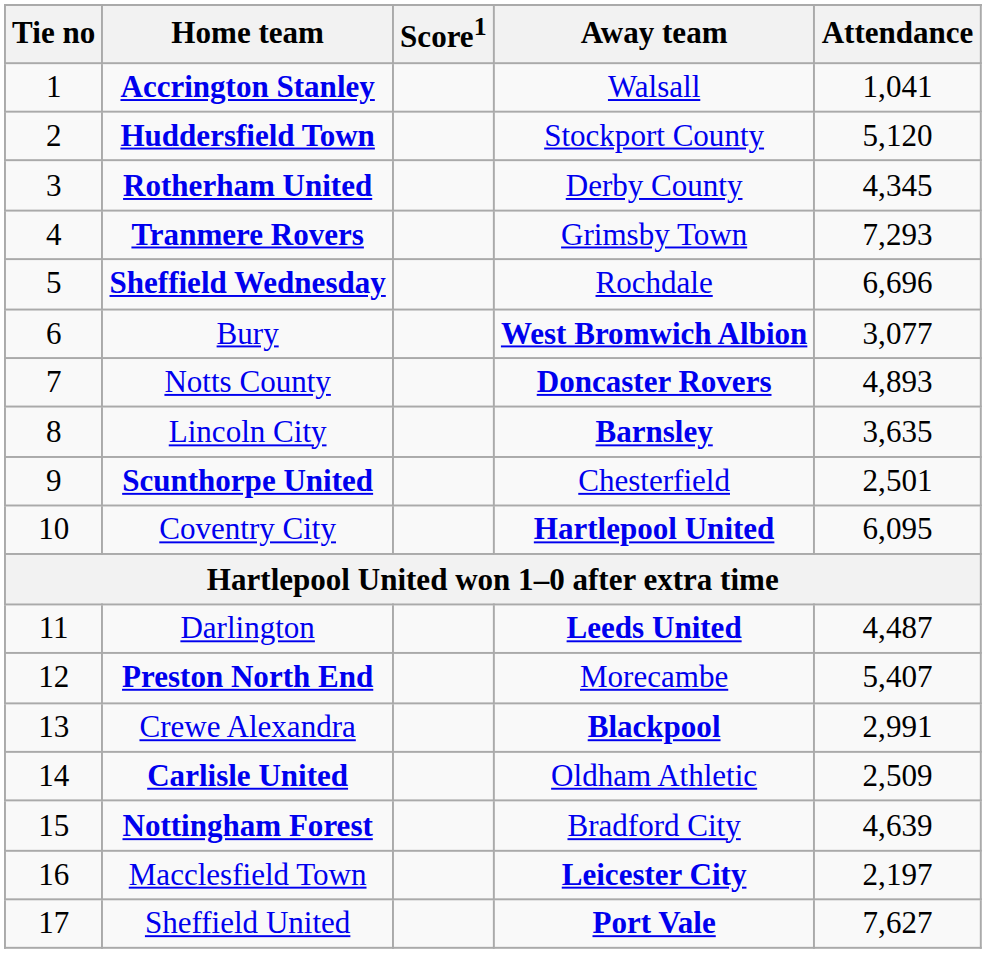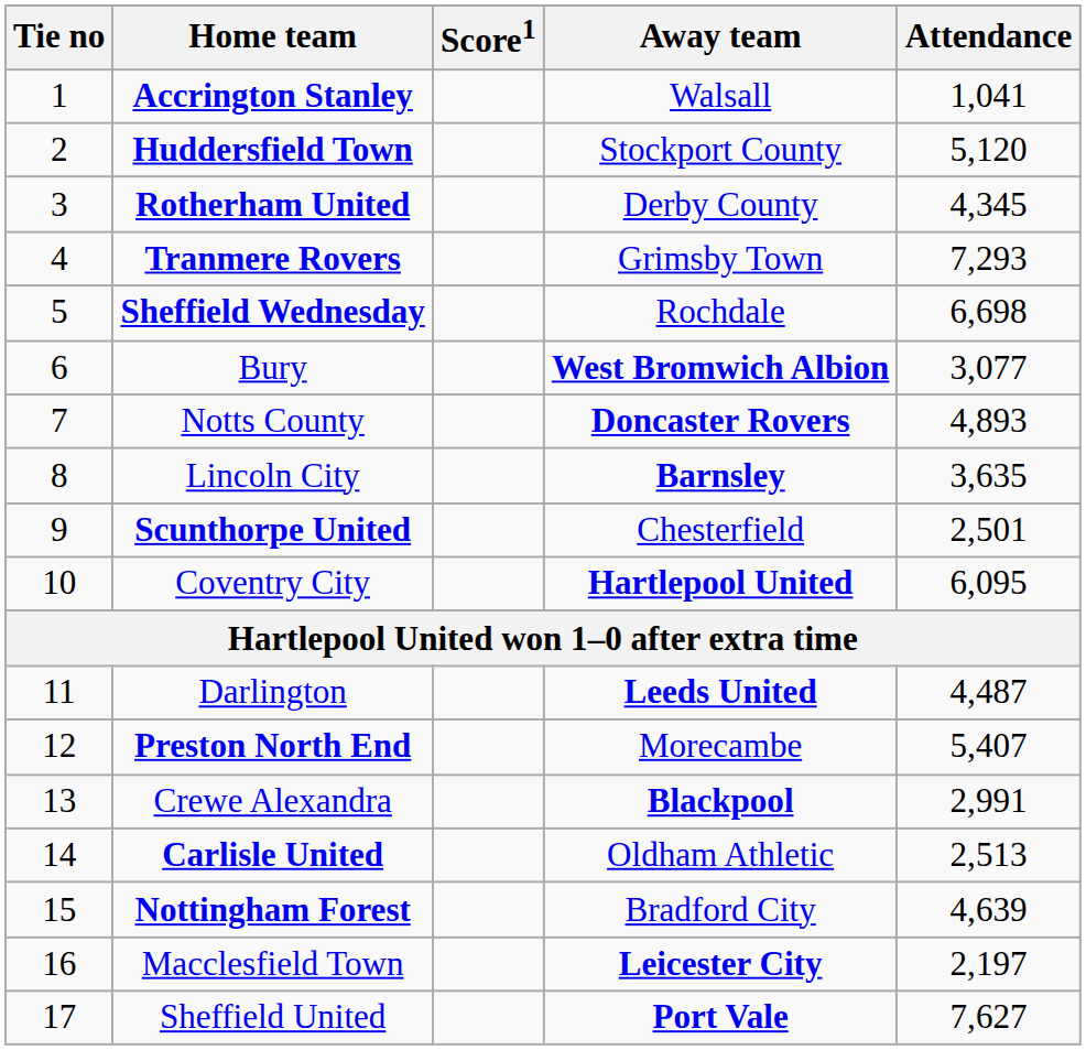 <table class="wikitable" style="text-align: center">
 <tr>
 </tr>
 <tr>
 <th>Tie no</th>
 <th>Home team</th>
 <th>Score<sup>1</sup></th>
 <th>Away team</th>
 <th>Attendance</th>
 </tr>
 <tr>
 <td>1</td>
 <td><strong><a href='#'>Accrington Stanley</a></strong></td>
 <td></td>
 <td><a href='#'>Walsall</a></td>
 <td>1,041</td>
 </tr>
 <tr>
 <td>2</td>
 <td><strong><a href='#'>Huddersfield Town</a></strong></td>
 <td></td>
 <td><a href='#'>Stockport County</a></td>
 <td>5,120</td>
 </tr>
 <tr>
 <td>3</td>
 <td><strong><a href='#'>Rotherham United</a></strong></td>
 <td></td>
 <td><a href='#'>Derby County</a></td>
 <td>4,345</td>
 </tr>
 <tr>
 <td>4</td>
 <td><strong><a href='#'>Tranmere Rovers</a></strong></td>
 <td></td>
 <td><a href='#'>Grimsby Town</a></td>
 <td>7,293</td>
 </tr>
 <tr>
 <td>5</td>
 <td><strong><a href='#'>Sheffield Wednesday</a></strong></td>
 <td></td>
 <td><a href='#'>Rochdale</a></td>
-<td>6,696</td>
+<td>6,698</td>
 </tr>
 <tr>
 <td>6</td>
 <td><a href='#'>Bury</a></td>
 <td></td>
 <td><strong><a href='#'>West Bromwich Albion</a></strong></td>
 <td>3,077</td>
 </tr>
 <tr>
 <td>7</td>
 <td><a href='#'>Notts County</a></td>
 <td></td>
 <td><strong><a href='#'>Doncaster Rovers</a></strong></td>
 <td>4,893</td>
 </tr>
 <tr>
 <td>8</td>
 <td><a href='#'>Lincoln City</a></td>
 <td></td>
 <td><strong><a href='#'>Barnsley</a></strong></td>
 <td>3,635</td>
 </tr>
 <tr>
 <td>9</td>
 <td><strong><a href='#'>Scunthorpe United</a></strong></td>
 <td></td>
 <td><a href='#'>Chesterfield</a></td>
 <td>2,501</td>
 </tr>
 <tr>
 <td>10</td>
 <td><a href='#'>Coventry City</a></td>
 <td></td>
 <td><strong><a href='#'>Hartlepool United</a></strong></td>
 <td>6,095</td>
 </tr>
 <tr>
 <th colspan="5">Hartlepool United won 1–0 after extra time</th>
 </tr>
 <tr>
 <td>11</td>
 <td><a href='#'>Darlington</a></td>
 <td></td>
 <td><strong><a href='#'>Leeds United</a></strong></td>
 <td>4,487</td>
 </tr>
 <tr>
 <td>12</td>
 <td><strong><a href='#'>Preston North End</a></strong></td>
 <td></td>
 <td><a href='#'>Morecambe</a></td>
 <td>5,407</td>
 </tr>
 <tr>
 <td>13</td>
 <td><a href='#'>Crewe Alexandra</a></td>
 <td></td>
 <td><strong><a href='#'>Blackpool</a></strong></td>
 <td>2,991</td>
 </tr>
 <tr>
 <td>14</td>
 <td><strong><a href='#'>Carlisle United</a></strong></td>
 <td></td>
 <td><a href='#'>Oldham Athletic</a></td>
-<td>2,509</td>
+<td>2,513</td>
 </tr>
 <tr>
 <td>15</td>
 <td><strong><a href='#'>Nottingham Forest</a></strong></td>
 <td></td>
 <td><a href='#'>Bradford City</a></td>
 <td>4,639</td>
 </tr>
 <tr>
 <td>16</td>
 <td><a href='#'>Macclesfield Town</a></td>
 <td></td>
 <td><strong><a href='#'>Leicester City</a></strong></td>
 <td>2,197</td>
 </tr>
 <tr>
 <td>17</td>
 <td><a href='#'>Sheffield United</a></td>
 <td></td>
 <td><strong><a href='#'>Port Vale</a></strong></td>
 <td>7,627</td>
 </tr>
 </table>
